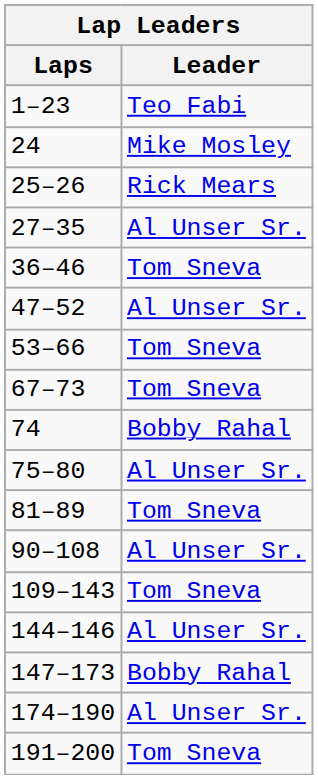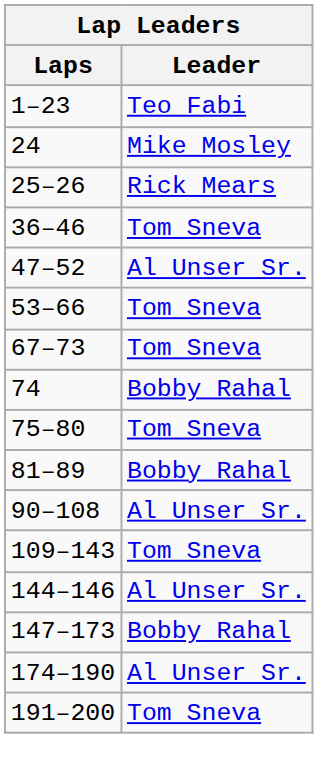 <table class="wikitable">
 <tr>
 <th colspan=2>Lap Leaders</th>
 </tr>
 <tr>
 <th>Laps</th>
 <th>Leader</th>
 </tr>
 <tr>
 <td>1–23</td>
 <td><a href='#'>Teo Fabi</a></td>
 </tr>
 <tr>
 <td>24</td>
 <td><a href='#'>Mike Mosley</a></td>
 </tr>
 <tr>
 <td>25–26</td>
 <td><a href='#'>Rick Mears</a></td>
-</tr>
-<tr>
-<td>27–35</td>
-<td><a href='#'>Al Unser Sr.</a></td>
 </tr>
 <tr>
 <td>36–46</td>
 <td><a href='#'>Tom Sneva</a></td>
 </tr>
 <tr>
 <td>47–52</td>
 <td><a href='#'>Al Unser Sr.</a></td>
 </tr>
 <tr>
 <td>53–66</td>
 <td><a href='#'>Tom Sneva</a></td>
 </tr>
 <tr>
 <td>67–73</td>
 <td><a href='#'>Tom Sneva</a></td>
 </tr>
 <tr>
 <td>74</td>
 <td><a href='#'>Bobby Rahal</a></td>
 </tr>
 <tr>
 <td>75–80</td>
-<td><a href='#'>Al Unser Sr.</a></td>
+<td><a href='#'>Tom Sneva</a></td>
 </tr>
 <tr>
 <td>81–89</td>
-<td><a href='#'>Tom Sneva</a></td>
+<td><a href='#'>Bobby Rahal</a></td>
 </tr>
 <tr>
 <td>90–108</td>
 <td><a href='#'>Al Unser Sr.</a></td>
 </tr>
 <tr>
 <td>109–143</td>
 <td><a href='#'>Tom Sneva</a></td>
 </tr>
 <tr>
 <td>144–146</td>
 <td><a href='#'>Al Unser Sr.</a></td>
 </tr>
 <tr>
 <td>147–173</td>
 <td><a href='#'>Bobby Rahal</a></td>
 </tr>
 <tr>
 <td>174–190</td>
 <td><a href='#'>Al Unser Sr.</a></td>
 </tr>
 <tr>
 <td>191–200</td>
 <td><a href='#'>Tom Sneva</a></td>
 </tr>
 </table>
